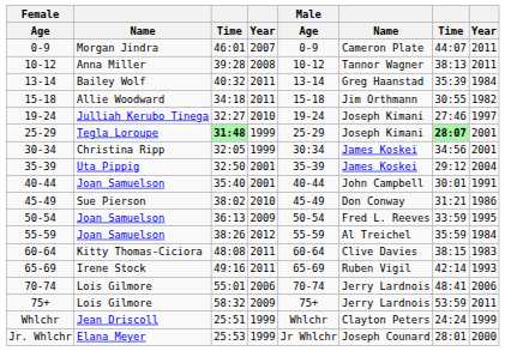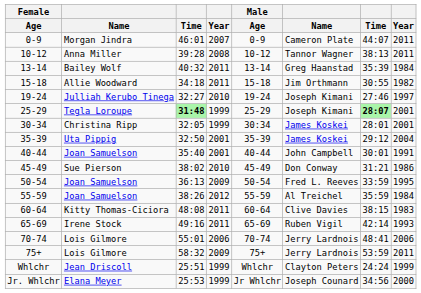 <table class="wikitable" style="margin: 1em auto 1em auto">
 <tr>
 <th>Female</th>
 <th></th>
 <th></th>
 <th></th>
 <th>Male</th>
 <th></th>
 <th></th>
 <th></th>
 </tr>
 <tr>
 <th>Age</th>
 <th>Name</th>
 <th>Time</th>
 <th>Year</th>
 <th>Age</th>
 <th>Name</th>
 <th>Time</th>
 <th>Year</th>
 </tr>
 <tr>
 <td align=center>0-9</td>
 <td>Morgan Jindra</td>
 <td>46:01</td>
 <td>2007</td>
 <td style="text-align:center;">0-9</td>
 <td>Cameron Plate</td>
 <td>44:07</td>
 <td>2011</td>
 </tr>
 <tr>
 <td align=center>10-12</td>
 <td>Anna Miller</td>
 <td>39:28</td>
 <td>2008</td>
 <td align=center>10-12</td>
 <td>Tannor Wagner</td>
 <td>38:13</td>
 <td>2011</td>
 </tr>
 <tr>
 <td align=center>13-14</td>
 <td>Bailey Wolf</td>
 <td>40:32</td>
 <td>2011</td>
 <td align=center>13-14</td>
 <td>Greg Haanstad</td>
 <td>35:39</td>
 <td>1984</td>
 </tr>
 <tr>
 <td align=center>15-18</td>
 <td>Allie Woodward</td>
 <td>34:18</td>
 <td>2011</td>
 <td align=center>15-18</td>
 <td>Jim Orthmann</td>
 <td>30:55</td>
 <td>1982</td>
 </tr>
 <tr>
 <td align=center>19-24</td>
 <td><a href='#'>Julliah Kerubo Tinega</a></td>
 <td>32:27</td>
 <td>2010</td>
 <td align=center>19-24</td>
 <td>Joseph Kimani</td>
 <td>27:46</td>
 <td>1997</td>
 </tr>
 <tr>
 <td align=center>25-29</td>
 <td><a href='#'>Tegla Loroupe</a></td>
 <td bgcolor=#A9F5A9><strong>31:48</strong></td>
 <td>1999</td>
 <td align=center>25-29</td>
 <td>Joseph Kimani</td>
 <td bgcolor=#A9F5A9><strong>28:07</strong></td>
 <td>2001</td>
 </tr>
 <tr>
 <td align=center>30-34</td>
 <td>Christina Ripp</td>
 <td>32:05</td>
 <td>1999</td>
 <td align=center>30:34</td>
 <td><a href='#'>James Koskei</a></td>
-<td>34:56</td>
+<td>28:01</td>
 <td>2001</td>
 </tr>
 <tr>
 <td align=center>35-39</td>
 <td><a href='#'>Uta Pippig</a></td>
 <td>32:50</td>
 <td>2001</td>
 <td align=center>35-39</td>
 <td><a href='#'>James Koskei</a></td>
 <td>29:12</td>
 <td>2004</td>
 </tr>
 <tr>
 <td align=center>40-44</td>
 <td><a href='#'>Joan Samuelson</a></td>
 <td>35:40</td>
 <td>2001</td>
 <td align=center>40-44</td>
 <td>John Campbell</td>
 <td>30:01</td>
 <td>1991</td>
 </tr>
 <tr>
 <td align=center>45-49</td>
 <td>Sue Pierson</td>
 <td>38:02</td>
 <td>2010</td>
 <td align=center>45-49</td>
 <td>Don Conway</td>
 <td>31:21</td>
 <td>1986</td>
 </tr>
 <tr>
 <td align=center>50-54</td>
 <td><a href='#'>Joan Samuelson</a></td>
 <td>36:13</td>
 <td>2009</td>
 <td align=center>50-54</td>
 <td>Fred L. Reeves</td>
 <td>33:59</td>
 <td>1995</td>
 </tr>
 <tr>
 <td align=center>55-59</td>
 <td><a href='#'>Joan Samuelson</a></td>
 <td>38:26</td>
 <td>2012</td>
 <td align=center>55-59</td>
 <td>Al Treichel</td>
 <td>35:59</td>
 <td>1984</td>
 </tr>
 <tr>
 <td align=center>60-64</td>
 <td>Kitty Thomas-Ciciora</td>
 <td>48:08</td>
 <td>2011</td>
 <td align=center>60-64</td>
 <td>Clive Davies</td>
 <td>38:15</td>
 <td>1983</td>
 </tr>
 <tr>
 <td align=center>65-69</td>
 <td>Irene Stock</td>
 <td>49:16</td>
 <td>2011</td>
 <td align=center>65-69</td>
 <td>Ruben Vigil</td>
 <td>42:14</td>
 <td>1993</td>
 </tr>
 <tr>
 <td align=center>70-74</td>
 <td>Lois Gilmore</td>
 <td>55:01</td>
 <td>2006</td>
 <td align=center>70-74</td>
 <td>Jerry Lardnois</td>
 <td>48:41</td>
 <td>2006</td>
 </tr>
 <tr>
 <td align=center>75+</td>
 <td>Lois Gilmore</td>
 <td>58:32</td>
 <td>2009</td>
 <td align=center>75+</td>
 <td>Jerry Lardnois</td>
 <td>53:59</td>
 <td>2011</td>
 </tr>
 <tr>
 <td align=center>Whlchr</td>
 <td><a href='#'>Jean Driscoll</a></td>
 <td>25:51</td>
 <td>1999</td>
 <td align=center>Whlchr</td>
 <td>Clayton Peters</td>
 <td>24:24</td>
 <td>1999</td>
 </tr>
 <tr>
 <td align=center>Jr. Whlchr</td>
 <td><a href='#'>Elana Meyer</a></td>
 <td>25:53</td>
 <td>1999</td>
 <td align=center>Jr Whlchr</td>
 <td>Joseph Counard</td>
-<td>28:01</td>
+<td>34:56</td>
 <td>2000</td>
 </tr>
 </table>
